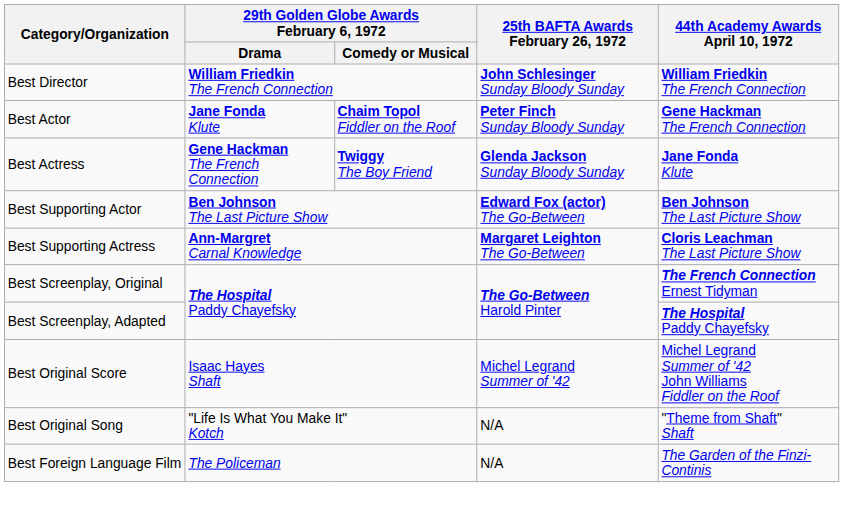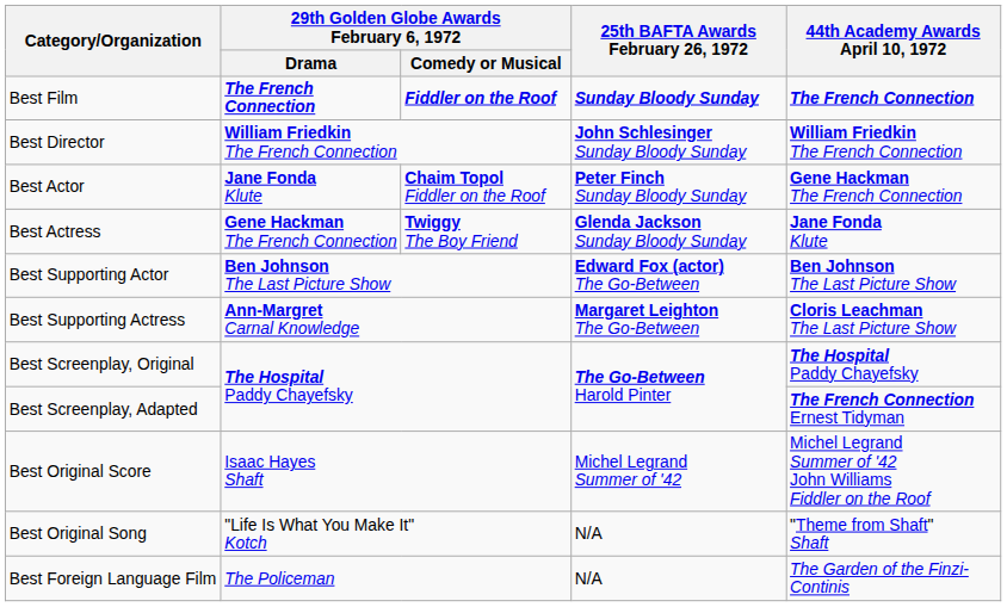 <table class="wikitable" style="font-size: 90%;">
 <tr>
 <th rowspan=2 width=200>Category/Organization</th>
 <th colspan=2 width=250><a href='#'>29th Golden Globe Awards</a><br>February 6, 1972</th>
 <th rowspan=2 width=250><a href='#'>25th BAFTA Awards</a><br>February 26, 1972</th>
 <th rowspan=2 width=250><a href='#'>44th Academy Awards</a><br>April 10, 1972</th>
 </tr>
 <tr>
 <th width=200>Drama</th>
 <th width=200>Comedy or Musical</th>
+</tr>
+<tr>
+<td>Best Film</td>
+<td><strong><em><a href='#'>The French Connection</a></em></strong></td>
+<td><strong><em><a href='#'>Fiddler on the Roof</a></em></strong></td>
+<td><strong><em><a href='#'>Sunday Bloody Sunday</a></em></strong></td>
+<td><strong><em><a href='#'>The French Connection</a></em></strong></td>
 </tr>
 <tr>
 <td>Best Director</td>
 <td colspan=2><strong><a href='#'>William Friedkin</a></strong><br><em><a href='#'>The French Connection</a></em></td>
 <td><strong><a href='#'>John Schlesinger</a></strong><br><em><a href='#'>Sunday Bloody Sunday</a></em></td>
 <td><strong><a href='#'>William Friedkin</a></strong><br><em><a href='#'>The French Connection</a></em></td>
 </tr>
 <tr>
 <td>Best Actor</td>
 <td><strong><a href='#'>Jane Fonda</a></strong><br><em><a href='#'>Klute</a></em></td>
 <td><strong><a href='#'>Chaim Topol</a></strong><br><em><a href='#'>Fiddler on the Roof</a></em></td>
 <td><strong><a href='#'>Peter Finch</a></strong><br><em><a href='#'>Sunday Bloody Sunday</a></em></td>
 <td><strong><a href='#'>Gene Hackman</a></strong><br><em><a href='#'>The French Connection</a></em></td>
 </tr>
 <tr>
 <td>Best Actress</td>
 <td><strong><a href='#'>Gene Hackman</a></strong><br><em><a href='#'>The French Connection</a></em></td>
 <td><strong><a href='#'>Twiggy</a></strong><br><em><a href='#'>The Boy Friend</a></em></td>
 <td><strong><a href='#'>Glenda Jackson</a></strong><br><em><a href='#'>Sunday Bloody Sunday</a></em></td>
 <td><strong><a href='#'>Jane Fonda</a></strong><br><em><a href='#'>Klute</a></em></td>
 </tr>
 <tr>
 <td>Best Supporting Actor</td>
 <td colspan=2><strong><a href='#'>Ben Johnson</a></strong><br><em><a href='#'>The Last Picture Show</a></em></td>
 <td><strong><a href='#'>Edward Fox (actor)</a></strong><br><em><a href='#'>The Go-Between</a></em></td>
 <td><strong><a href='#'>Ben Johnson</a></strong><br><em><a href='#'>The Last Picture Show</a></em></td>
 </tr>
 <tr>
 <td>Best Supporting Actress</td>
 <td colspan=2><strong><a href='#'>Ann-Margret</a></strong><br><em><a href='#'>Carnal Knowledge</a></em></td>
 <td><strong><a href='#'>Margaret Leighton</a></strong><br><em><a href='#'>The Go-Between</a></em></td>
 <td><strong><a href='#'>Cloris Leachman</a></strong><br><em><a href='#'>The Last Picture Show</a></em></td>
 </tr>
 <tr>
 <td>Best Screenplay, Original</td>
 <td rowspan=2 colspan=2><strong><em><a href='#'>The Hospital</a></em></strong><br><a href='#'>Paddy Chayefsky</a></td>
 <td rowspan=2><strong><em><a href='#'>The Go-Between</a></em></strong><br><a href='#'>Harold Pinter</a></td>
-<td><strong><em><a href='#'>The French Connection</a></em></strong><br><a href='#'>Ernest Tidyman</a></td>
+<td><strong><em><a href='#'>The Hospital</a></em></strong><br><a href='#'>Paddy Chayefsky</a></td>
 </tr>
 <tr>
 <td>Best Screenplay, Adapted</td>
-<td><strong><em><a href='#'>The Hospital</a></em></strong><br><a href='#'>Paddy Chayefsky</a></td>
+<td><strong><em><a href='#'>The French Connection</a></em></strong><br><a href='#'>Ernest Tidyman</a></td>
 </tr>
 <tr>
 <td>Best Original Score</td>
 <td colspan="2"><a href='#'>Isaac Hayes</a><br><em><a href='#'>Shaft</a></em></td>
 <td><a href='#'>Michel Legrand</a><br><em><a href='#'>Summer of '42</a></em></td>
 <td><a href='#'>Michel Legrand</a><br><em><a href='#'>Summer of '42</a></em><br><a href='#'>John Williams</a><br><em><a href='#'>Fiddler on the Roof</a></em></td>
 </tr>
 <tr>
 <td>Best Original Song</td>
 <td colspan="2">"Life Is What You Make It"<br><em><a href='#'>Kotch</a></em></td>
 <td>N/A</td>
 <td>"<a href='#'>Theme from Shaft</a>"<br><em><a href='#'>Shaft</a></em></td>
 </tr>
 <tr>
 <td>Best Foreign Language Film</td>
 <td colspan="2"><em><a href='#'>The Policeman</a></em></td>
 <td>N/A</td>
 <td><em><a href='#'>The Garden of the Finzi-Continis</a></em></td>
 </tr>
 </table>
